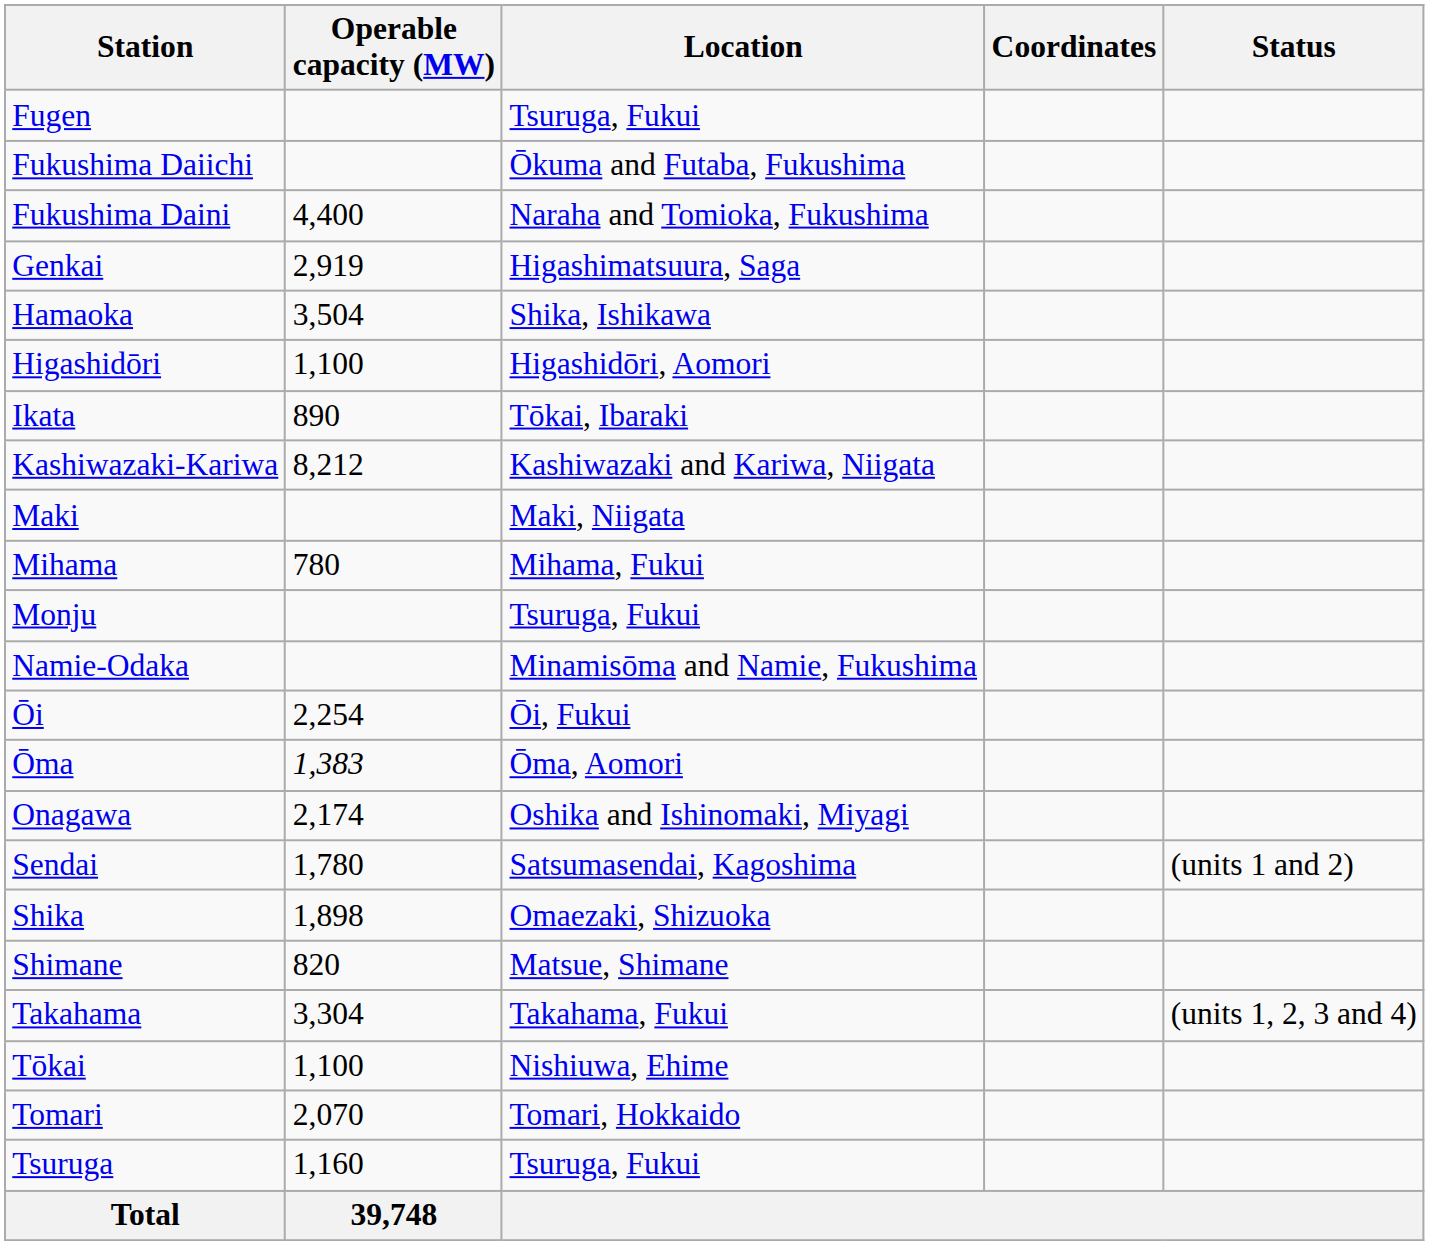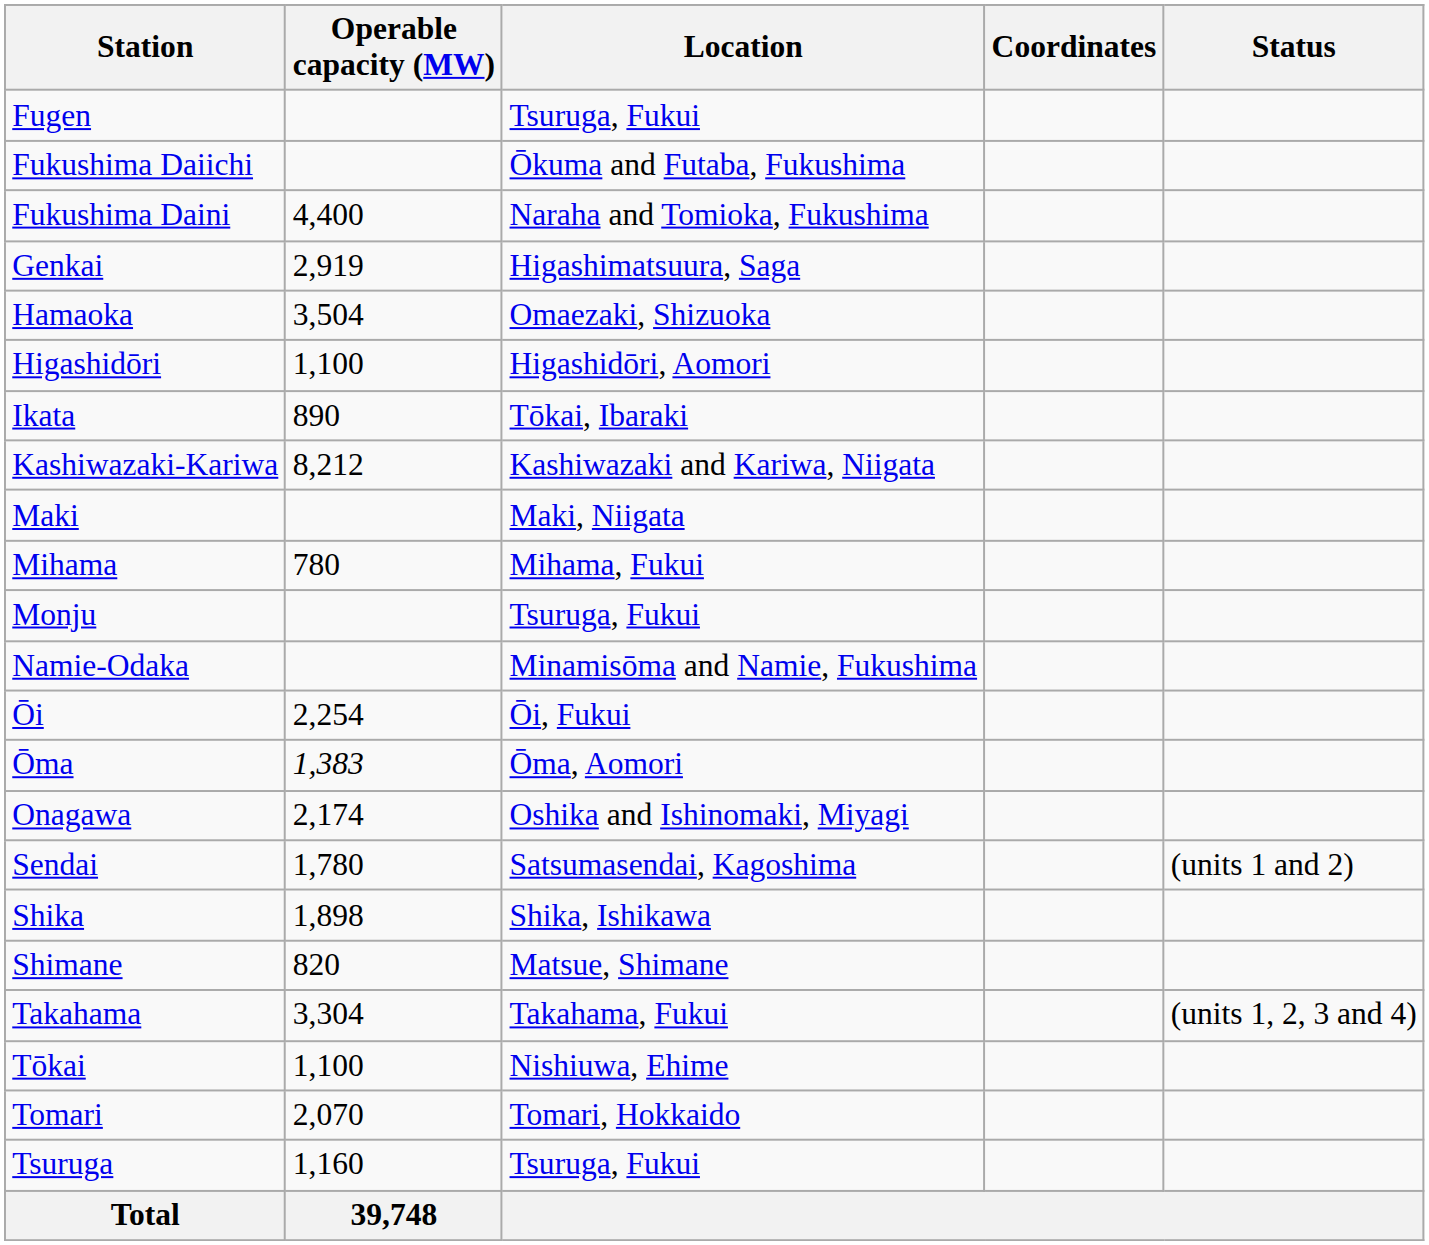 <table class="wikitable sortable">
 <tr>
 <th>Station</th>
 <th>Operable<br>capacity (<a href='#'>MW</a>)</th>
 <th>Location</th>
 <th>Coordinates</th>
 <th>Status</th>
 </tr>
 <tr>
 <td><a href='#'>Fugen</a></td>
 <td></td>
 <td><a href='#'>Tsuruga</a>, <a href='#'>Fukui</a></td>
 <td></td>
 <td></td>
 </tr>
 <tr>
 <td><a href='#'>Fukushima Daiichi</a></td>
 <td></td>
 <td><a href='#'>Ōkuma</a> and <a href='#'>Futaba</a>, <a href='#'>Fukushima</a></td>
 <td></td>
 <td></td>
 </tr>
 <tr>
 <td><a href='#'>Fukushima Daini</a></td>
 <td>4,400</td>
 <td><a href='#'>Naraha</a> and <a href='#'>Tomioka</a>, <a href='#'>Fukushima</a></td>
 <td></td>
 <td></td>
 </tr>
 <tr>
 <td><a href='#'>Genkai</a></td>
 <td>2,919</td>
 <td><a href='#'>Higashimatsuura</a>, <a href='#'>Saga</a></td>
 <td></td>
 <td></td>
 </tr>
 <tr>
 <td><a href='#'>Hamaoka</a></td>
 <td>3,504</td>
-<td><a href='#'>Shika</a>, <a href='#'>Ishikawa</a></td>
+<td><a href='#'>Omaezaki</a>, <a href='#'>Shizuoka</a></td>
 <td></td>
 <td></td>
 </tr>
 <tr>
 <td><a href='#'>Higashidōri</a></td>
 <td>1,100</td>
 <td><a href='#'>Higashidōri</a>, <a href='#'>Aomori</a></td>
 <td></td>
 <td></td>
 </tr>
 <tr>
 <td><a href='#'>Ikata</a></td>
 <td>890</td>
 <td><a href='#'>Tōkai</a>, <a href='#'>Ibaraki</a></td>
 <td></td>
 <td></td>
 </tr>
 <tr>
 <td><a href='#'>Kashiwazaki-Kariwa</a></td>
 <td>8,212</td>
 <td><a href='#'>Kashiwazaki</a> and <a href='#'>Kariwa</a>, <a href='#'>Niigata</a></td>
 <td></td>
 <td></td>
 </tr>
 <tr>
 <td><a href='#'>Maki</a></td>
 <td></td>
 <td><a href='#'>Maki</a>, <a href='#'>Niigata</a></td>
 <td></td>
 <td></td>
 </tr>
 <tr>
 <td><a href='#'>Mihama</a></td>
 <td>780</td>
 <td><a href='#'>Mihama</a>, <a href='#'>Fukui</a></td>
 <td></td>
 <td></td>
 </tr>
 <tr>
 <td><a href='#'>Monju</a></td>
 <td></td>
 <td><a href='#'>Tsuruga</a>, <a href='#'>Fukui</a></td>
 <td></td>
 <td></td>
 </tr>
 <tr>
 <td><a href='#'>Namie-Odaka</a></td>
 <td></td>
 <td><a href='#'>Minamisōma</a> and <a href='#'>Namie</a>, <a href='#'>Fukushima</a></td>
 <td></td>
 <td></td>
 </tr>
 <tr>
 <td><a href='#'>Ōi</a></td>
 <td>2,254</td>
 <td><a href='#'>Ōi</a>, <a href='#'>Fukui</a></td>
 <td></td>
 <td></td>
 </tr>
 <tr>
 <td><a href='#'>Ōma</a></td>
 <td><em>1,383</em></td>
 <td><a href='#'>Ōma</a>, <a href='#'>Aomori</a></td>
 <td></td>
 <td></td>
 </tr>
 <tr>
 <td><a href='#'>Onagawa</a></td>
 <td>2,174</td>
 <td><a href='#'>Oshika</a> and <a href='#'>Ishinomaki</a>, <a href='#'>Miyagi</a></td>
 <td></td>
 <td></td>
 </tr>
 <tr>
 <td><a href='#'>Sendai</a></td>
 <td>1,780</td>
 <td><a href='#'>Satsumasendai</a>, <a href='#'>Kagoshima</a></td>
 <td></td>
 <td> (units 1 and 2)</td>
 </tr>
 <tr>
 <td><a href='#'>Shika</a></td>
 <td>1,898</td>
-<td><a href='#'>Omaezaki</a>, <a href='#'>Shizuoka</a></td>
+<td><a href='#'>Shika</a>, <a href='#'>Ishikawa</a></td>
 <td></td>
 <td></td>
 </tr>
 <tr>
 <td><a href='#'>Shimane</a></td>
 <td>820</td>
 <td><a href='#'>Matsue</a>, <a href='#'>Shimane</a></td>
 <td></td>
 <td></td>
 </tr>
 <tr>
 <td><a href='#'>Takahama</a></td>
 <td>3,304</td>
 <td><a href='#'>Takahama</a>, <a href='#'>Fukui</a></td>
 <td></td>
 <td> (units 1, 2, 3 and 4)</td>
 </tr>
 <tr>
 <td><a href='#'>Tōkai</a></td>
 <td>1,100</td>
 <td><a href='#'>Nishiuwa</a>, <a href='#'>Ehime</a></td>
 <td></td>
 <td></td>
 </tr>
 <tr>
 <td><a href='#'>Tomari</a></td>
 <td>2,070</td>
 <td><a href='#'>Tomari</a>, <a href='#'>Hokkaido</a></td>
 <td></td>
 <td></td>
 </tr>
 <tr>
 <td><a href='#'>Tsuruga</a></td>
 <td>1,160</td>
 <td><a href='#'>Tsuruga</a>, <a href='#'>Fukui</a></td>
 <td></td>
 <td></td>
 </tr>
 <tr>
 <th>Total</th>
 <th>39,748</th>
 <th colspan=3></th>
 </tr>
 </table>
